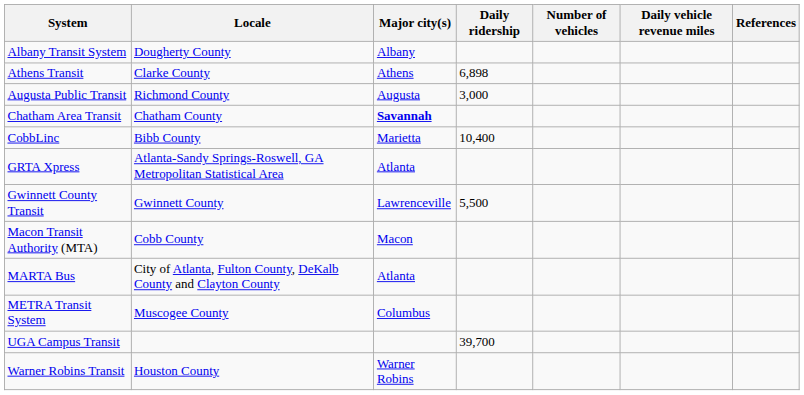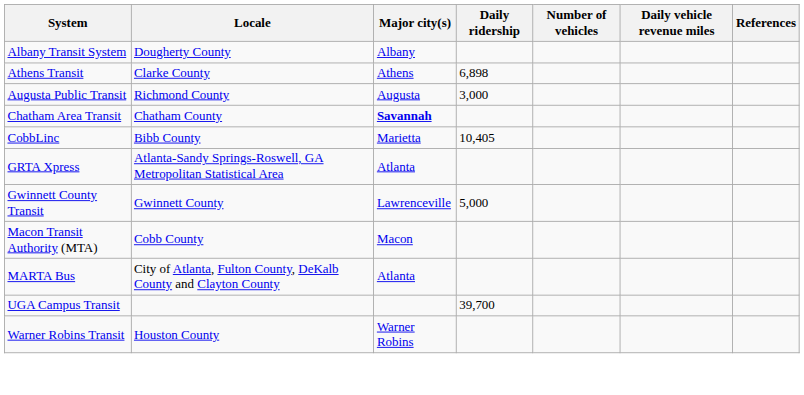 <table class="wikitable sortable" style="font-size: 90%; width: 100%">
 <tr>
 <th>System</th>
 <th>Locale</th>
 <th>Major city(s)</th>
 <th>Daily ridership</th>
 <th>Number of vehicles</th>
 <th>Daily vehicle revenue miles</th>
 <th>References</th>
 </tr>
 <tr>
 <td><a href='#'>Albany Transit System</a></td>
 <td><a href='#'>Dougherty County</a></td>
 <td><a href='#'>Albany</a></td>
 <td></td>
 <td></td>
 <td></td>
 <td></td>
 </tr>
 <tr>
 <td><a href='#'>Athens Transit</a></td>
 <td><a href='#'>Clarke County</a></td>
 <td><a href='#'>Athens</a></td>
 <td>6,898</td>
 <td></td>
 <td></td>
 <td></td>
 </tr>
 <tr>
 <td><a href='#'>Augusta Public Transit</a></td>
 <td><a href='#'>Richmond County</a></td>
 <td><a href='#'>Augusta</a></td>
 <td>3,000</td>
 <td></td>
 <td></td>
 <td></td>
 </tr>
 <tr>
 <td><a href='#'>Chatham Area Transit</a></td>
 <td><a href='#'>Chatham County</a></td>
 <td><strong><a href='#'>Savannah</a></strong></td>
 <td></td>
 <td></td>
 <td></td>
 <td></td>
 </tr>
 <tr>
 <td><a href='#'>CobbLinc</a></td>
 <td><a href='#'>Bibb County</a></td>
 <td><a href='#'>Marietta</a></td>
-<td>10,400</td>
+<td>10,405</td>
 <td></td>
 <td></td>
 <td></td>
 </tr>
 <tr>
 <td><a href='#'>GRTA Xpress</a></td>
 <td><a href='#'>Atlanta-Sandy Springs-Roswell, GA Metropolitan Statistical Area</a></td>
 <td><a href='#'>Atlanta</a></td>
 <td></td>
 <td></td>
 <td></td>
 <td></td>
 </tr>
 <tr>
 <td><a href='#'>Gwinnett County Transit</a></td>
 <td><a href='#'>Gwinnett County</a></td>
 <td><a href='#'>Lawrenceville</a></td>
-<td>5,500</td>
+<td>5,000</td>
 <td></td>
 <td></td>
 <td></td>
 </tr>
 <tr>
 <td><a href='#'>Macon Transit Authority</a> (MTA)</td>
 <td><a href='#'>Cobb County</a></td>
 <td><a href='#'>Macon</a></td>
 <td></td>
 <td></td>
 <td></td>
 <td></td>
 </tr>
 <tr>
 <td><a href='#'>MARTA Bus</a></td>
 <td>City of <a href='#'>Atlanta</a>, <a href='#'>Fulton County</a>, <a href='#'>DeKalb County</a> and <a href='#'>Clayton County</a></td>
 <td><a href='#'>Atlanta</a></td>
-<td></td>
-<td></td>
-<td></td>
-<td></td>
-</tr>
-<tr>
-<td><a href='#'>METRA Transit System</a></td>
-<td><a href='#'>Muscogee County</a></td>
-<td><a href='#'>Columbus</a></td>
 <td></td>
 <td></td>
 <td></td>
 <td></td>
 </tr>
 <tr>
 <td><a href='#'>UGA Campus Transit</a></td>
 <td></td>
 <td></td>
 <td>39,700</td>
 <td></td>
 <td></td>
 <td></td>
 </tr>
 <tr>
 <td><a href='#'>Warner Robins Transit</a></td>
 <td><a href='#'>Houston County</a></td>
 <td><a href='#'>Warner Robins</a></td>
 <td></td>
 <td></td>
 <td></td>
 <td></td>
 </tr>
 </table>
